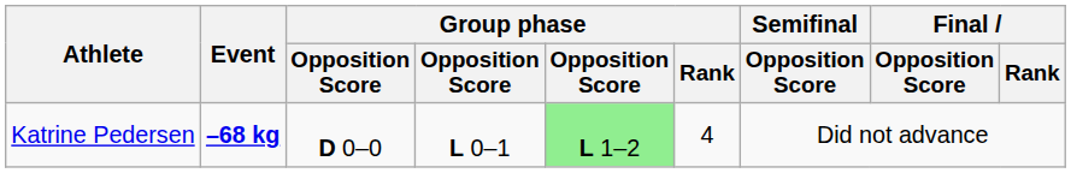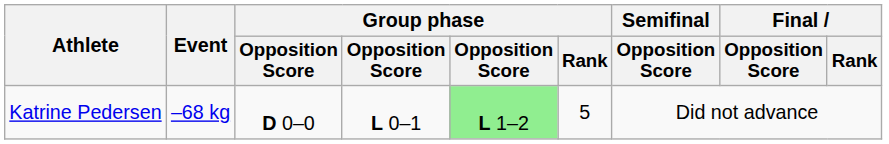 <table class="wikitable" style="font-size:90%">
 <tr>
 <th rowspan="2">Athlete</th>
 <th rowspan="2">Event</th>
 <th colspan="4">Group phase</th>
 <th>Semifinal</th>
 <th colspan=2>Final / </th>
 </tr>
 <tr style="font-size:95%">
 <th>Opposition <br> Score</th>
 <th>Opposition <br> Score</th>
 <th>Opposition <br> Score</th>
 <th>Rank</th>
 <th>Opposition <br> Score</th>
 <th>Opposition <br> Score</th>
 <th>Rank</th>
 </tr>
 <tr align=center>
 <td align=left><a href='#'>Katrine Pedersen</a></td>
-<td align=left><strong><a href='#'>–68 kg</a></strong></td>
+<td align=left><a href='#'>–68 kg</a></td>
 <td><br><strong>D</strong> 0–0</td>
 <td><br><strong>L</strong> 0–1</td>
 <td style="background: lightgreen;"><br><strong>L</strong> 1–2</td>
-<td>4</td>
+<td>5</td>
 <td colspan=3>Did not advance</td>
 </tr>
 </table>
